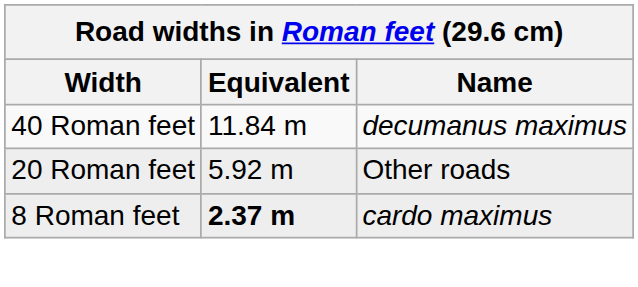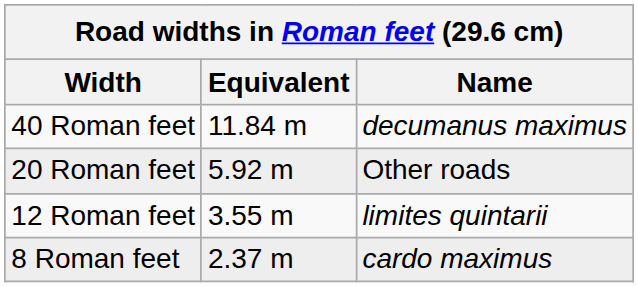 <table class="wikitable">
 <tr>
 <th colspan=3 height=24>Road widths in <em><a href='#'>Roman feet</a></em> (29.6 cm)</th>
 </tr>
 <tr ---->
 <th>Width</th>
 <th>Equivalent</th>
 <th>Name</th>
 </tr>
 <tr ---->
 <td>40 Roman feet</td>
 <td>11.84 m</td>
 <td><em>decumanus maximus</em></td>
 </tr>
 <tr style="background:#eee">
 <td>20 Roman feet</td>
 <td>5.92 m</td>
 <td>Other roads</td>
 </tr>
+<tr ---->
+<td>12 Roman feet</td>
+<td>3.55 m</td>
+<td><em>limites quintarii</em></td>
+</tr>
 <tr style="background:#eee">
 <td>8 Roman feet</td>
-<td><strong>2.37 m</strong></td>
+<td>2.37 m</td>
 <td><em>cardo maximus</em></td>
 </tr>
 </table>
